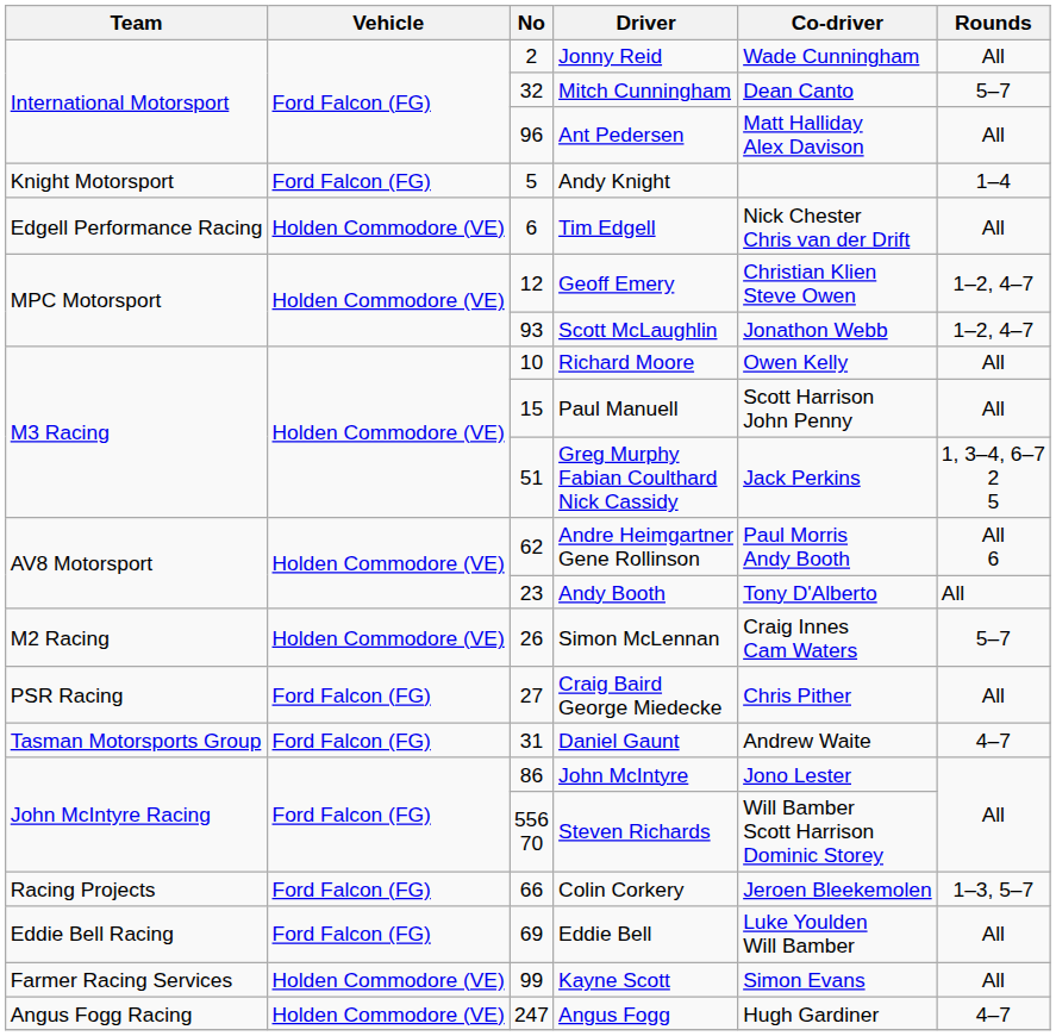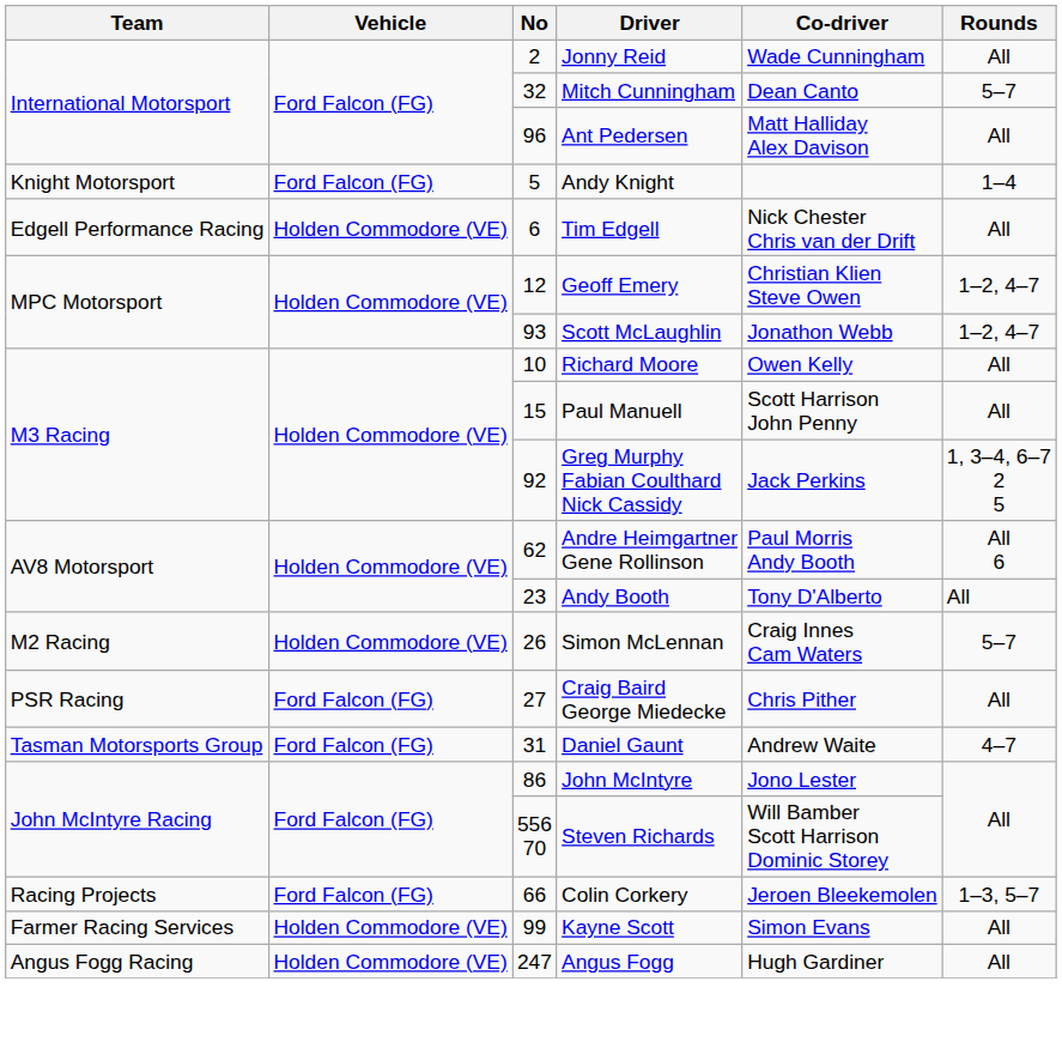 <table class="wikitable" style="font-size: 87%;">
 <tr>
 <th>Team</th>
 <th>Vehicle</th>
 <th>No</th>
 <th>Driver</th>
 <th>Co-driver</th>
 <th>Rounds</th>
 </tr>
 <tr>
 <td rowspan=3><a href='#'>International Motorsport</a></td>
 <td rowspan=3><a href='#'>Ford Falcon (FG)</a></td>
 <td align="center">2</td>
 <td> <a href='#'>Jonny Reid</a></td>
 <td> <a href='#'>Wade Cunningham</a></td>
 <td align="center">All</td>
 </tr>
 <tr>
 <td align="center">32</td>
 <td> <a href='#'>Mitch Cunningham</a></td>
 <td> <a href='#'>Dean Canto</a></td>
 <td align="center">5–7</td>
 </tr>
 <tr>
 <td align="center">96</td>
 <td> <a href='#'>Ant Pedersen</a></td>
 <td> <a href='#'>Matt Halliday</a><br> <a href='#'>Alex Davison</a></td>
 <td align="center">All</td>
 </tr>
 <tr>
 <td>Knight Motorsport</td>
 <td><a href='#'>Ford Falcon (FG)</a></td>
 <td align="center">5</td>
 <td> Andy Knight</td>
 <td></td>
 <td align="center">1–4</td>
 </tr>
 <tr>
 <td>Edgell Performance Racing</td>
 <td><a href='#'>Holden Commodore (VE)</a></td>
 <td align="center">6</td>
 <td> <a href='#'>Tim Edgell</a></td>
 <td> Nick Chester<br> <a href='#'>Chris van der Drift</a></td>
 <td align="center">All</td>
 </tr>
 <tr>
 <td rowspan=2>MPC Motorsport</td>
 <td rowspan=2><a href='#'>Holden Commodore (VE)</a></td>
 <td align="center">12</td>
 <td> <a href='#'>Geoff Emery</a></td>
 <td> <a href='#'>Christian Klien</a><br> <a href='#'>Steve Owen</a></td>
 <td align="center">1–2, 4–7</td>
 </tr>
 <tr>
 <td align="center">93</td>
 <td> <a href='#'>Scott McLaughlin</a></td>
 <td> <a href='#'>Jonathon Webb</a></td>
 <td align="center">1–2, 4–7</td>
 </tr>
 <tr>
 <td rowspan=3><a href='#'>M3 Racing</a></td>
 <td rowspan=3><a href='#'>Holden Commodore (VE)</a></td>
 <td align="center">10</td>
 <td> <a href='#'>Richard Moore</a></td>
 <td> <a href='#'>Owen Kelly</a></td>
 <td align="center">All</td>
 </tr>
 <tr>
 <td align="center">15</td>
 <td> Paul Manuell</td>
 <td> Scott Harrison<br> John Penny </td>
 <td align="center">All</td>
 </tr>
 <tr>
-<td align="center">51</td>
+<td align="center">92</td>
 <td> <a href='#'>Greg Murphy</a><br> <a href='#'>Fabian Coulthard</a><br> <a href='#'>Nick Cassidy</a></td>
 <td> <a href='#'>Jack Perkins</a></td>
 <td align="center">1, 3–4, 6–7<br>2<br>5</td>
 </tr>
 <tr>
 <td rowspan=2>AV8 Motorsport</td>
 <td rowspan=2><a href='#'>Holden Commodore (VE)</a></td>
 <td align="center">62</td>
 <td> <a href='#'>Andre Heimgartner</a><br> Gene Rollinson</td>
 <td> <a href='#'>Paul Morris</a><br>  <a href='#'>Andy Booth</a></td>
 <td align="center">All<br>6</td>
 </tr>
 <tr>
 <td align="center">23</td>
 <td> <a href='#'>Andy Booth</a></td>
 <td> <a href='#'>Tony D'Alberto</a></td>
 <td>All</td>
 </tr>
 <tr>
 <td>M2 Racing</td>
 <td><a href='#'>Holden Commodore (VE)</a></td>
 <td align="center">26</td>
 <td> Simon McLennan</td>
 <td> Craig Innes<br> <a href='#'>Cam Waters</a></td>
 <td align="center">5–7</td>
 </tr>
 <tr>
 <td>PSR Racing</td>
 <td><a href='#'>Ford Falcon (FG)</a></td>
 <td align="center">27</td>
 <td> <a href='#'>Craig Baird</a><br>  George Miedecke</td>
 <td> <a href='#'>Chris Pither</a><br></td>
 <td align="center">All</td>
 </tr>
 <tr>
 <td><a href='#'>Tasman Motorsports Group</a></td>
 <td><a href='#'>Ford Falcon (FG)</a></td>
 <td align="center">31</td>
 <td> <a href='#'>Daniel Gaunt</a></td>
 <td> Andrew Waite</td>
 <td align="center">4–7</td>
 </tr>
 <tr>
 <td rowspan=2><a href='#'>John McIntyre Racing</a></td>
 <td rowspan=2><a href='#'>Ford Falcon (FG)</a></td>
 <td align="center">86</td>
 <td> <a href='#'>John McIntyre</a></td>
 <td> <a href='#'>Jono Lester</a></td>
 <td rowspan=2 align="center">All</td>
 </tr>
 <tr>
 <td align="center">556<br>70</td>
 <td> <a href='#'>Steven Richards</a></td>
 <td> Will Bamber<br> Scott Harrison<br> <a href='#'>Dominic Storey</a></td>
 </tr>
 <tr>
 <td>Racing Projects</td>
 <td><a href='#'>Ford Falcon (FG)</a></td>
 <td align="center">66</td>
 <td> Colin Corkery</td>
 <td> <a href='#'>Jeroen Bleekemolen</a></td>
 <td align="center">1–3, 5–7</td>
 </tr>
 <tr>
-<td>Eddie Bell Racing</td>
-<td><a href='#'>Ford Falcon (FG)</a></td>
-<td align="center">69</td>
-<td> Eddie Bell</td>
-<td> <a href='#'>Luke Youlden</a><br> Will Bamber</td>
-<td align="center">All</td>
-</tr>
-<tr>
 <td>Farmer Racing Services</td>
 <td><a href='#'>Holden Commodore (VE)</a></td>
 <td align="center">99</td>
 <td> <a href='#'>Kayne Scott</a></td>
 <td> <a href='#'>Simon Evans</a></td>
 <td align="center">All</td>
 </tr>
 <tr>
 <td>Angus Fogg Racing</td>
 <td><a href='#'>Holden Commodore (VE)</a></td>
 <td align="center">247</td>
 <td> <a href='#'>Angus Fogg</a></td>
 <td> Hugh Gardiner</td>
-<td align="center">4–7</td>
+<td align="center">All</td>
 </tr>
 <tr>
 </tr>
 </table>
